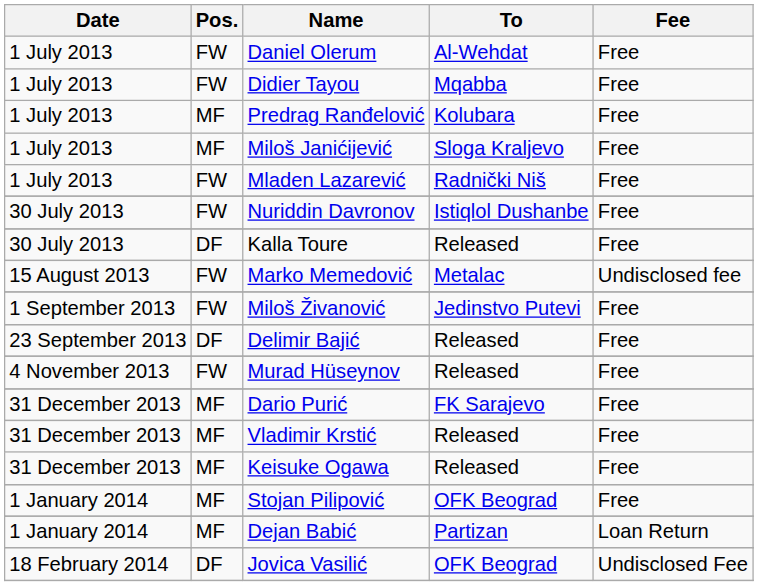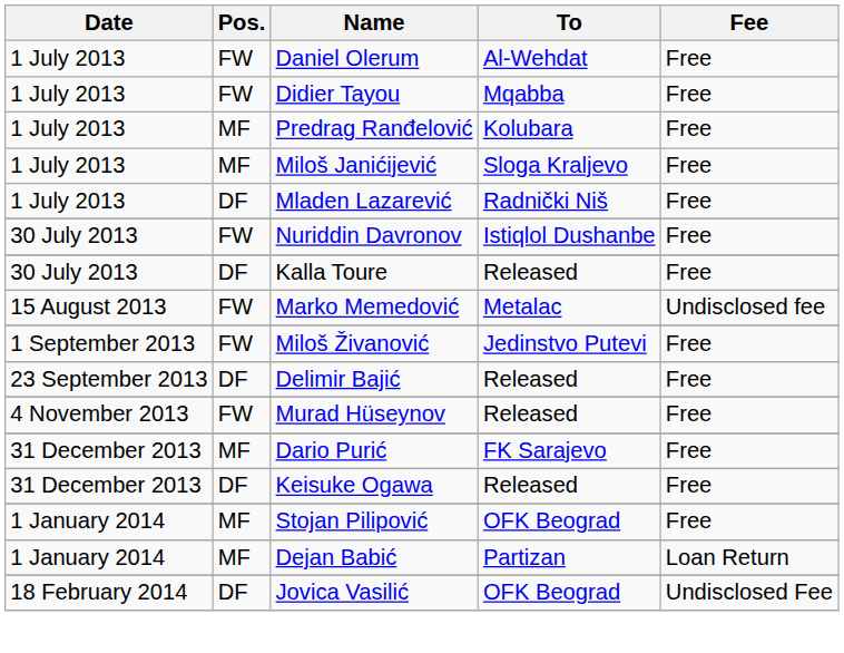 <table class="wikitable">
 <tr>
 <th>Date</th>
 <th>Pos.</th>
 <th>Name</th>
 <th>To</th>
 <th>Fee</th>
 </tr>
 <tr>
 <td>1 July 2013</td>
 <td>FW</td>
 <td> <a href='#'>Daniel Olerum</a></td>
 <td> <a href='#'>Al-Wehdat</a></td>
 <td>Free</td>
 </tr>
 <tr>
 <td>1 July 2013</td>
 <td>FW</td>
 <td> <a href='#'>Didier Tayou</a></td>
 <td> <a href='#'>Mqabba</a></td>
 <td>Free</td>
 </tr>
 <tr>
 <td>1 July 2013</td>
 <td>MF</td>
 <td> <a href='#'>Predrag Ranđelović</a></td>
 <td> <a href='#'>Kolubara</a></td>
 <td>Free</td>
 </tr>
 <tr>
 <td>1 July 2013</td>
 <td>MF</td>
 <td> <a href='#'>Miloš Janićijević</a></td>
 <td> <a href='#'>Sloga Kraljevo</a></td>
 <td>Free</td>
 </tr>
 <tr>
 <td>1 July 2013</td>
-<td>FW</td>
+<td>DF</td>
 <td> <a href='#'>Mladen Lazarević</a></td>
 <td> <a href='#'>Radnički Niš</a></td>
 <td>Free</td>
 </tr>
 <tr>
 </tr>
 <tr>
 <td>30 July 2013</td>
 <td>FW</td>
 <td> <a href='#'>Nuriddin Davronov</a></td>
 <td> <a href='#'>Istiqlol Dushanbe</a></td>
 <td>Free</td>
 </tr>
 <tr>
 </tr>
 <tr>
 <td>30 July 2013</td>
 <td>DF</td>
 <td> Kalla Toure</td>
 <td>Released</td>
 <td>Free</td>
 </tr>
 <tr>
 </tr>
 <tr>
 <td>15 August 2013</td>
 <td>FW</td>
 <td> <a href='#'>Marko Memedović</a></td>
 <td> <a href='#'>Metalac</a></td>
 <td>Undisclosed fee</td>
 </tr>
 <tr>
 </tr>
 <tr>
 <td>1 September 2013</td>
 <td>FW</td>
 <td> <a href='#'>Miloš Živanović</a></td>
 <td> <a href='#'>Jedinstvo Putevi</a></td>
 <td>Free</td>
 </tr>
 <tr>
 </tr>
 <tr>
 <td>23 September 2013</td>
 <td>DF</td>
 <td> <a href='#'>Delimir Bajić</a></td>
 <td>Released</td>
 <td>Free</td>
 </tr>
 <tr>
 </tr>
 <tr>
 <td>4 November 2013</td>
 <td>FW</td>
 <td> <a href='#'>Murad Hüseynov</a></td>
 <td>Released</td>
 <td>Free</td>
 </tr>
 <tr>
 </tr>
 <tr>
 <td>31 December 2013</td>
 <td>MF</td>
 <td> <a href='#'>Dario Purić</a></td>
 <td> <a href='#'>FK Sarajevo</a></td>
 <td>Free</td>
 </tr>
 <tr>
 </tr>
 <tr>
 <td>31 December 2013</td>
-<td>MF</td>
-<td> <a href='#'>Vladimir Krstić</a></td>
-<td>Released</td>
-<td>Free</td>
-</tr>
-<tr>
-<td>31 December 2013</td>
-<td>MF</td>
+<td>DF</td>
 <td> <a href='#'>Keisuke Ogawa</a></td>
 <td>Released</td>
 <td>Free</td>
 </tr>
 <tr>
 </tr>
 <tr>
 <td>1 January 2014</td>
 <td>MF</td>
 <td> <a href='#'>Stojan Pilipović</a></td>
 <td> <a href='#'>OFK Beograd</a></td>
 <td>Free</td>
 </tr>
 <tr>
 </tr>
 <tr>
 <td>1 January 2014</td>
 <td>MF</td>
 <td> <a href='#'>Dejan Babić</a></td>
 <td> <a href='#'>Partizan</a></td>
 <td>Loan Return</td>
 </tr>
 <tr>
 </tr>
 <tr>
 <td>18 February 2014</td>
 <td>DF</td>
 <td> <a href='#'>Jovica Vasilić</a></td>
 <td> <a href='#'>OFK Beograd</a></td>
 <td>Undisclosed Fee</td>
 </tr>
 <tr>
 </tr>
 </table>
